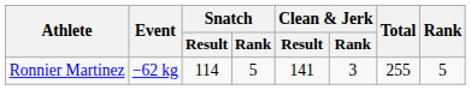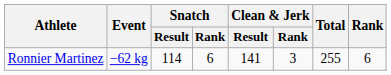 <table class="wikitable" style="font-size:90%">
 <tr>
 <th rowspan="2">Athlete</th>
 <th rowspan="2">Event</th>
 <th colspan="2">Snatch</th>
 <th colspan="2">Clean & Jerk</th>
 <th rowspan="2">Total</th>
 <th rowspan="2">Rank</th>
 </tr>
 <tr style="font-size:95%">
 <th>Result</th>
 <th>Rank</th>
 <th>Result</th>
 <th>Rank</th>
 </tr>
 <tr align=center>
 <td align=left><a href='#'>Ronnier Martinez</a></td>
 <td align=left><a href='#'>−62 kg</a></td>
 <td>114</td>
-<td>5</td>
+<td>6</td>
 <td>141</td>
 <td>3</td>
 <td>255</td>
-<td>5</td>
+<td>6</td>
 </tr>
 </table>
